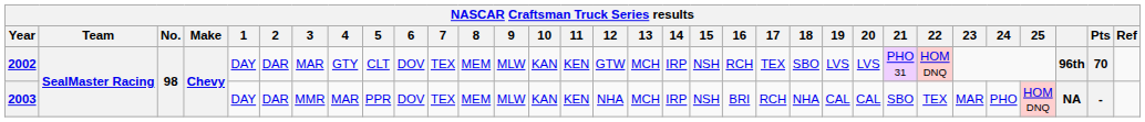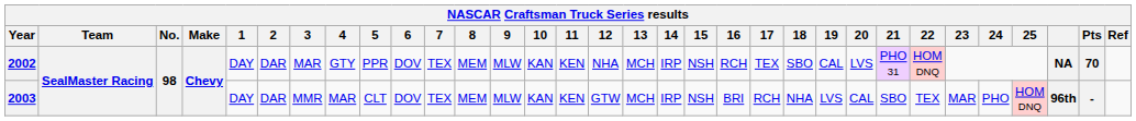 <table class="wikitable" style="text-align:center; font-size:75%">
 <tr>
 <th colspan=45><a href='#'>NASCAR</a> <a href='#'>Craftsman Truck Series</a> results</th>
 </tr>
 <tr>
 <th>Year</th>
 <th>Team</th>
 <th>No.</th>
 <th>Make</th>
 <th>1</th>
 <th>2</th>
 <th>3</th>
 <th>4</th>
 <th>5</th>
 <th>6</th>
 <th>7</th>
 <th>8</th>
 <th>9</th>
 <th>10</th>
 <th>11</th>
 <th>12</th>
 <th>13</th>
 <th>14</th>
 <th>15</th>
 <th>16</th>
 <th>17</th>
 <th>18</th>
 <th>19</th>
 <th>20</th>
 <th>21</th>
 <th>22</th>
 <th>23</th>
 <th>24</th>
 <th>25</th>
 <th></th>
 <th>Pts</th>
 <th>Ref</th>
 </tr>
 <tr>
 <th><a href='#'>2002</a></th>
 <th rowspan=2><a href='#'>SealMaster Racing</a></th>
 <th rowspan=2>98</th>
 <th rowspan=2><a href='#'>Chevy</a></th>
 <td><a href='#'>DAY</a></td>
 <td><a href='#'>DAR</a></td>
 <td><a href='#'>MAR</a></td>
 <td><a href='#'>GTY</a></td>
+<td><a href='#'>PPR</a></td>
+<td><a href='#'>DOV</a></td>
+<td><a href='#'>TEX</a></td>
+<td><a href='#'>MEM</a></td>
+<td><a href='#'>MLW</a></td>
+<td><a href='#'>KAN</a></td>
+<td><a href='#'>KEN</a></td>
+<td><a href='#'>NHA</a></td>
+<td><a href='#'>MCH</a></td>
+<td><a href='#'>IRP</a></td>
+<td><a href='#'>NSH</a></td>
+<td><a href='#'>RCH</a></td>
+<td><a href='#'>TEX</a></td>
+<td><a href='#'>SBO</a></td>
+<td><a href='#'>CAL</a></td>
+<td><a href='#'>LVS</a></td>
+<td style="background:#EFCFFF;"><a href='#'>PHO</a><br><small>31</small></td>
+<td style="background:#FFCFCF;"><a href='#'>HOM</a><br><small>DNQ</small></td>
+<td colspan=3></td>
+<th>NA</th>
+<th>70</th>
+<td></td>
+</tr>
+<tr>
+<th><a href='#'>2003</a></th>
+<td><a href='#'>DAY</a></td>
+<td><a href='#'>DAR</a></td>
+<td><a href='#'>MMR</a></td>
+<td><a href='#'>MAR</a></td>
 <td><a href='#'>CLT</a></td>
 <td><a href='#'>DOV</a></td>
 <td><a href='#'>TEX</a></td>
 <td><a href='#'>MEM</a></td>
 <td><a href='#'>MLW</a></td>
 <td><a href='#'>KAN</a></td>
 <td><a href='#'>KEN</a></td>
 <td><a href='#'>GTW</a></td>
 <td><a href='#'>MCH</a></td>
 <td><a href='#'>IRP</a></td>
 <td><a href='#'>NSH</a></td>
-<td><a href='#'>RCH</a></td>
-<td><a href='#'>TEX</a></td>
-<td><a href='#'>SBO</a></td>
-<td><a href='#'>LVS</a></td>
-<td><a href='#'>LVS</a></td>
-<td style="background:#EFCFFF;"><a href='#'>PHO</a><br><small>31</small></td>
-<td style="background:#FFCFCF;"><a href='#'>HOM</a><br><small>DNQ</small></td>
-<td colspan=3></td>
-<th>96th</th>
-<th>70</th>
-<td></td>
-</tr>
-<tr>
-<th><a href='#'>2003</a></th>
-<td><a href='#'>DAY</a></td>
-<td><a href='#'>DAR</a></td>
-<td><a href='#'>MMR</a></td>
-<td><a href='#'>MAR</a></td>
-<td><a href='#'>PPR</a></td>
-<td><a href='#'>DOV</a></td>
-<td><a href='#'>TEX</a></td>
-<td><a href='#'>MEM</a></td>
-<td><a href='#'>MLW</a></td>
-<td><a href='#'>KAN</a></td>
-<td><a href='#'>KEN</a></td>
-<td><a href='#'>NHA</a></td>
-<td><a href='#'>MCH</a></td>
-<td><a href='#'>IRP</a></td>
-<td><a href='#'>NSH</a></td>
 <td><a href='#'>BRI</a></td>
 <td><a href='#'>RCH</a></td>
 <td><a href='#'>NHA</a></td>
-<td><a href='#'>CAL</a></td>
+<td><a href='#'>LVS</a></td>
 <td><a href='#'>CAL</a></td>
 <td><a href='#'>SBO</a></td>
 <td><a href='#'>TEX</a></td>
 <td><a href='#'>MAR</a></td>
 <td><a href='#'>PHO</a></td>
 <td style="background:#FFCFCF;"><a href='#'>HOM</a><br><small>DNQ</small></td>
-<th>NA</th>
+<th>96th</th>
 <th>-</th>
 <td></td>
 </tr>
 </table>
